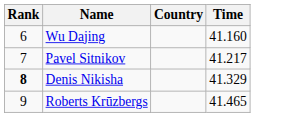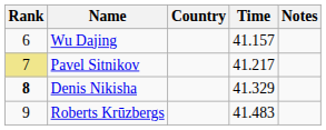 <table class="wikitable sortable" style="text-align:center">
 <tr>
 <th>Rank</th>
 <th>Name</th>
 <th>Country</th>
 <th>Time</th>
+<th>Notes</th>
 </tr>
 <tr>
 <td>6</td>
 <td align=left><a href='#'>Wu Dajing</a></td>
 <td align=left></td>
-<td>41.160</td>
+<td>41.157</td>
+<td></td>
 </tr>
 <tr>
-<td>7</td>
+<td style="background: khaki;">7</td>
 <td align=left><a href='#'>Pavel Sitnikov</a></td>
 <td align=left></td>
 <td>41.217</td>
+<td></td>
 </tr>
 <tr>
 <td><strong>8</strong></td>
 <td align=left><a href='#'>Denis Nikisha</a></td>
 <td align=left></td>
 <td>41.329</td>
+<td></td>
 </tr>
 <tr>
 <td>9</td>
 <td align=left><a href='#'>Roberts Krūzbergs</a></td>
 <td align=left></td>
-<td>41.465</td>
+<td>41.483</td>
+<td></td>
 </tr>
 </table>
